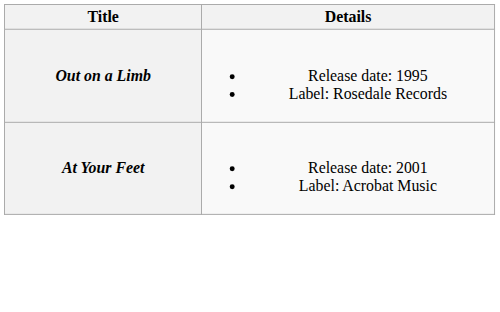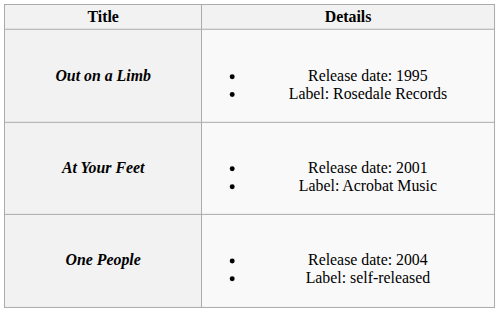 <table class="wikitable plainrowheaders" style="text-align:center;">
 <tr>
 <th style="width:12em;">Title</th>
 <th style="width:18em;">Details</th>
 </tr>
 <tr>
 <th scope="row"><em>Out on a Limb</em></th>
 <td><br><ul><li>Release date: 1995</li><li>Label: Rosedale Records</li></ul></td>
 </tr>
 <tr>
 <th scope="row"><em>At Your Feet</em></th>
 <td><br><ul><li>Release date: 2001</li><li>Label: Acrobat Music</li></ul></td>
 </tr>
+<tr>
+<th scope="row"><em>One People</em></th>
+<td><br><ul><li>Release date: 2004</li><li>Label: self-released</li></ul></td>
+</tr>
 </table>
